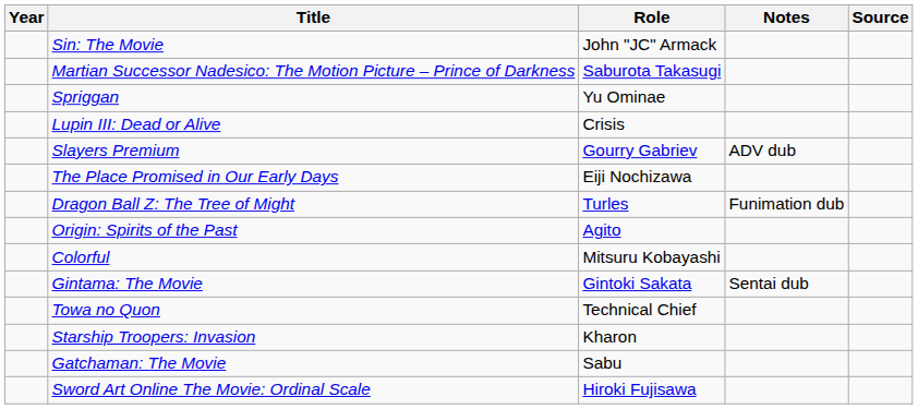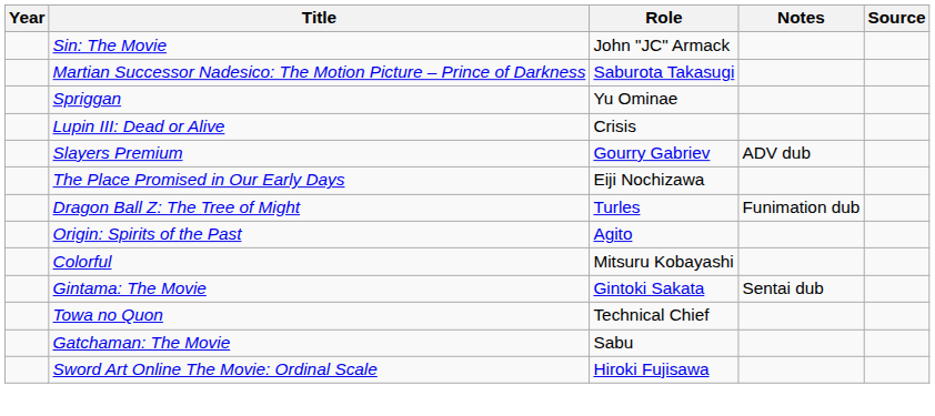 <table class="wikitable sortable plainrowheaders">
 <tr>
 <th>Year</th>
 <th>Title</th>
 <th>Role</th>
 <th class="unsortable">Notes</th>
 <th class="unsortable">Source</th>
 </tr>
 <tr>
 <td></td>
 <td><em><a href='#'>Sin: The Movie</a></em></td>
 <td>John "JC" Armack</td>
 <td></td>
 <td></td>
 </tr>
 <tr>
 <td></td>
 <td><em><a href='#'>Martian Successor Nadesico: The Motion Picture – Prince of Darkness</a></em></td>
 <td><a href='#'>Saburota Takasugi</a></td>
 <td></td>
 <td></td>
 </tr>
 <tr>
 <td></td>
 <td><em><a href='#'>Spriggan</a></em></td>
 <td>Yu Ominae</td>
 <td></td>
 <td></td>
 </tr>
 <tr>
 <td></td>
 <td><em><a href='#'>Lupin III: Dead or Alive</a></em></td>
 <td>Crisis</td>
 <td></td>
 <td></td>
 </tr>
 <tr>
 <td></td>
 <td><em><a href='#'>Slayers Premium</a></em></td>
 <td><a href='#'>Gourry Gabriev</a></td>
 <td>ADV dub</td>
 <td></td>
 </tr>
 <tr>
 <td></td>
 <td><em><a href='#'>The Place Promised in Our Early Days</a></em></td>
 <td>Eiji Nochizawa</td>
 <td></td>
 <td></td>
 </tr>
 <tr>
 <td></td>
 <td><em><a href='#'>Dragon Ball Z: The Tree of Might</a></em></td>
 <td><a href='#'>Turles</a></td>
 <td>Funimation dub</td>
 <td></td>
 </tr>
 <tr>
 <td></td>
 <td><em><a href='#'>Origin: Spirits of the Past</a></em></td>
 <td><a href='#'>Agito</a></td>
 <td></td>
 <td></td>
 </tr>
 <tr>
 <td></td>
 <td><em><a href='#'>Colorful</a></em></td>
 <td>Mitsuru Kobayashi</td>
 <td></td>
 <td></td>
 </tr>
 <tr>
 <td></td>
 <td><em><a href='#'>Gintama: The Movie</a></em></td>
 <td><a href='#'>Gintoki Sakata</a></td>
 <td>Sentai dub</td>
 <td></td>
 </tr>
 <tr>
 <td></td>
 <td><em><a href='#'>Towa no Quon</a></em></td>
 <td>Technical Chief</td>
 <td></td>
 <td></td>
 </tr>
 <tr>
 <td></td>
-<td><em><a href='#'>Starship Troopers: Invasion</a></em></td>
-<td>Kharon</td>
-<td></td>
-<td></td>
-</tr>
-<tr>
-<td></td>
 <td><em><a href='#'>Gatchaman: The Movie</a></em></td>
 <td>Sabu</td>
 <td></td>
 <td></td>
 </tr>
 <tr>
 <td></td>
 <td><em><a href='#'>Sword Art Online The Movie: Ordinal Scale</a></em></td>
 <td><a href='#'>Hiroki Fujisawa</a> </td>
 <td></td>
 <td></td>
 </tr>
 </table>
